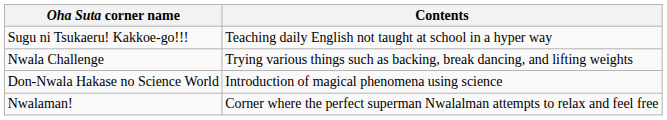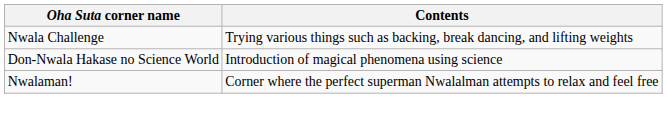 <table Class="wikitable">
 <tr>
 <th><em>Oha Suta</em> corner name</th>
 <th>Contents</th>
-</tr>
-<tr>
-<td>Sugu ni Tsukaeru! Kakkoe-go!!!</td>
-<td>Teaching daily English not taught at school in a hyper way</td>
 </tr>
 <tr>
 <td>Nwala Challenge</td>
 <td>Trying various things such as backing, break dancing, and lifting weights</td>
 </tr>
 <tr>
 <td>Don-Nwala Hakase no Science World</td>
 <td>Introduction of magical phenomena using science</td>
 </tr>
 <tr>
 <td>Nwalaman!</td>
 <td>Corner where the perfect superman Nwalalman attempts to relax and feel free</td>
 </tr>
 </table>
